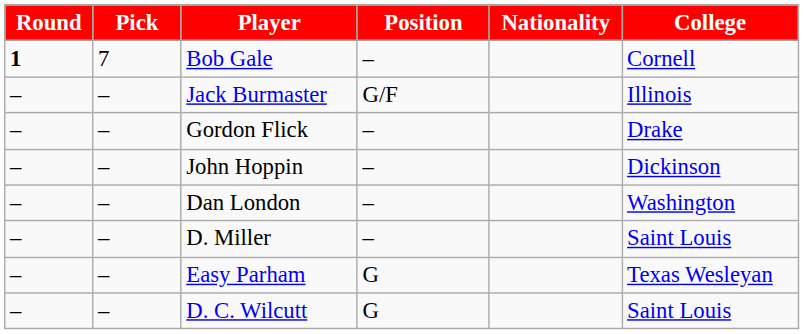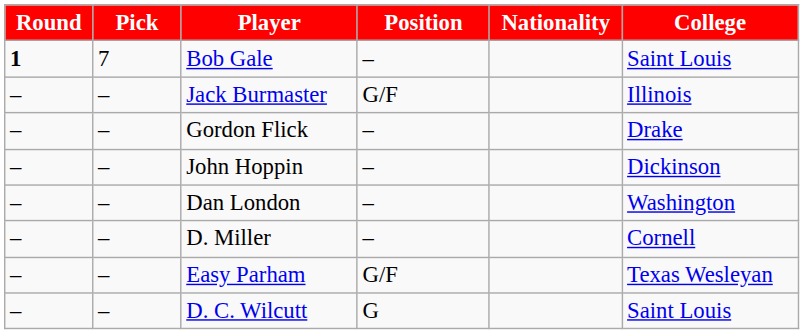 <table class="wikitable sortable sortable">
 <tr>
 <th style="background:#FF0000; color:white" width="10%">Round</th>
 <th style="background:#FF0000; color:white" width="10%">Pick</th>
 <th style="background:#FF0000; color:white" width="20%">Player</th>
 <th style="background:#FF0000; color:white" width="15%">Position</th>
 <th style="background:#FF0000; color:white" width="15%">Nationality</th>
 <th style="background:#FF0000; color:white" width="20%">College</th>
 </tr>
 <tr>
 <td><strong>1</strong></td>
 <td>7</td>
 <td><a href='#'>Bob Gale</a></td>
 <td>–</td>
 <td></td>
-<td><a href='#'>Cornell</a></td>
+<td><a href='#'>Saint Louis</a></td>
 </tr>
 <tr>
 <td>–</td>
 <td>–</td>
 <td><a href='#'>Jack Burmaster</a></td>
 <td>G/F</td>
 <td></td>
 <td><a href='#'>Illinois</a></td>
 </tr>
 <tr>
 <td>–</td>
 <td>–</td>
 <td>Gordon Flick</td>
 <td>–</td>
 <td></td>
 <td><a href='#'>Drake</a></td>
 </tr>
 <tr>
 <td>–</td>
 <td>–</td>
 <td>John Hoppin</td>
 <td>–</td>
 <td></td>
 <td><a href='#'>Dickinson</a></td>
 </tr>
 <tr>
 <td>–</td>
 <td>–</td>
 <td>Dan London</td>
 <td>–</td>
 <td></td>
 <td><a href='#'>Washington</a></td>
 </tr>
 <tr>
 <td>–</td>
 <td>–</td>
 <td>D. Miller</td>
 <td>–</td>
 <td></td>
-<td><a href='#'>Saint Louis</a></td>
+<td><a href='#'>Cornell</a></td>
 </tr>
 <tr>
 <td>–</td>
 <td>–</td>
 <td><a href='#'>Easy Parham</a></td>
-<td>G</td>
+<td>G/F</td>
 <td></td>
 <td><a href='#'>Texas Wesleyan</a></td>
 </tr>
 <tr>
 <td>–</td>
 <td>–</td>
 <td><a href='#'>D. C. Wilcutt</a></td>
 <td>G</td>
 <td></td>
 <td><a href='#'>Saint Louis</a></td>
 </tr>
 </table>
